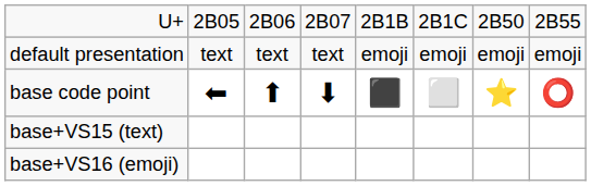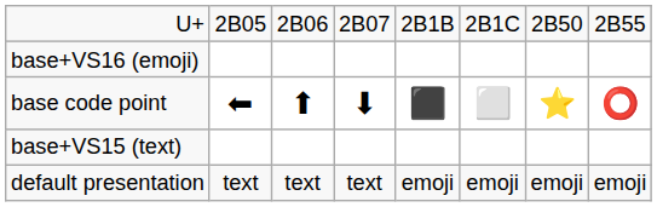 <table class="wikitable nounderlines" style="border-collapse:collapse;background:#FFFFFF;font-size:large;text-align:center">
 <tr style="background:#F8F8F8;font-size:small">
 <td style="text-align:right">U+</td>
 <td>2B05</td>
 <td>2B06</td>
 <td>2B07</td>
 <td>2B1B</td>
 <td>2B1C</td>
 <td>2B50</td>
 <td>2B55</td>
 </tr>
-<tr style="background:#F8F8F8;font-size:small">
-<td style="text-align:left">default presentation</td>
-<td>text</td>
-<td>text</td>
-<td>text</td>
-<td>emoji</td>
-<td>emoji</td>
-<td>emoji</td>
-<td>emoji</td>
+<tr>
+<td style="background:#F8F8F8;font-size:small;text-align:left">base+VS16 (emoji)</td>
+<td></td>
+<td></td>
+<td></td>
+<td></td>
+<td></td>
+<td></td>
+<td></td>
 </tr>
 <tr>
 <td style="background:#F8F8F8;font-size:small;text-align:left">base code point</td>
 <td>⬅</td>
 <td>⬆</td>
 <td>⬇</td>
 <td>⬛</td>
 <td>⬜</td>
 <td>⭐</td>
 <td>⭕</td>
 </tr>
 <tr>
 <td style="background:#F8F8F8;font-size:small;text-align:left">base+VS15 (text)</td>
 <td></td>
 <td></td>
 <td></td>
 <td></td>
 <td></td>
 <td></td>
 <td></td>
 </tr>
-<tr>
-<td style="background:#F8F8F8;font-size:small;text-align:left">base+VS16 (emoji)</td>
-<td></td>
-<td></td>
-<td></td>
-<td></td>
-<td></td>
-<td></td>
-<td></td>
+<tr style="background:#F8F8F8;font-size:small">
+<td style="text-align:left">default presentation</td>
+<td>text</td>
+<td>text</td>
+<td>text</td>
+<td>emoji</td>
+<td>emoji</td>
+<td>emoji</td>
+<td>emoji</td>
 </tr>
 </table>
